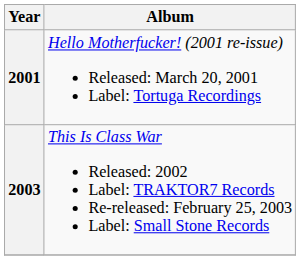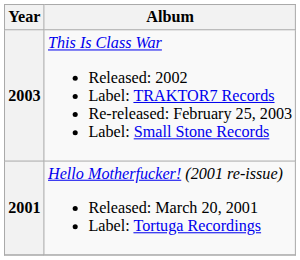 <table class="wikitable">
 <tr>
 <th>Year</th>
 <th>Album</th>
 </tr>
 <tr>
+<th bgcolor="#E7EBEE">2003</th>
+<td><em><a href='#'>This Is Class War</a></em><br><ul><li>Released: 2002</li><li>Label: <a href='#'>TRAKTOR7 Records</a></li><li>Re-released: February 25, 2003</li><li>Label: <a href='#'>Small Stone Records</a></li></ul></td>
+</tr>
+<tr>
 <th bgcolor="#E7EBEE">2001</th>
 <td><em><a href='#'>Hello Motherfucker!</a> (2001 re-issue)</em><br><ul><li>Released: March 20, 2001</li><li>Label: <a href='#'>Tortuga Recordings</a></li></ul></td>
 </tr>
 <tr>
-<th bgcolor="#E7EBEE">2003</th>
-<td><em><a href='#'>This Is Class War</a></em><br><ul><li>Released: 2002</li><li>Label: <a href='#'>TRAKTOR7 Records</a></li><li>Re-released: February 25, 2003</li><li>Label: <a href='#'>Small Stone Records</a></li></ul></td>
-</tr>
-<tr>
 </tr>
 </table>
